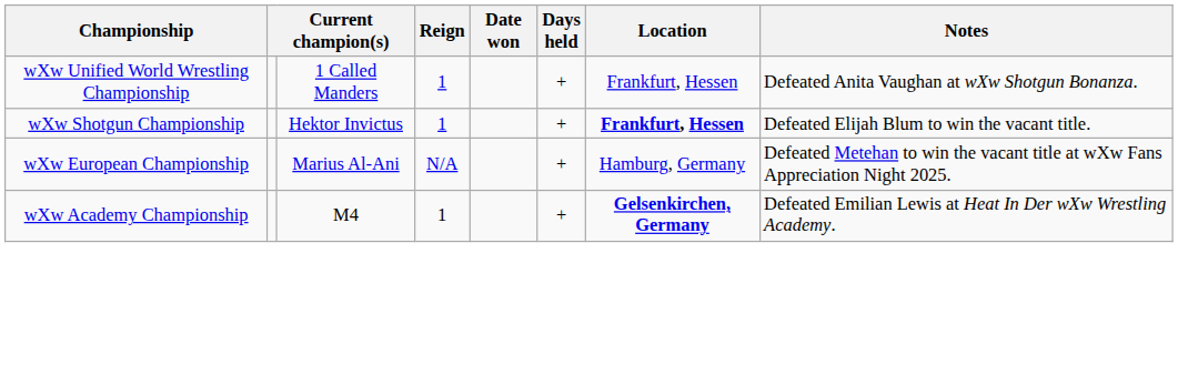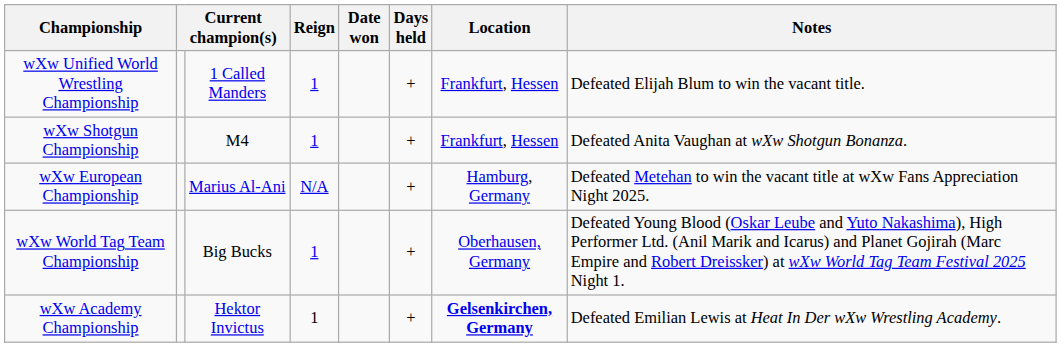 <table class="wikitable sortable" style="text-align: center; font-size:85%;">
 <tr>
 <th>Championship</th>
 <th colspan=2>Current champion(s)</th>
 <th>Reign</th>
 <th>Date won</th>
 <th>Days<br>held</th>
 <th>Location</th>
 <th>Notes</th>
 </tr>
 <tr>
 <td><a href='#'>wXw Unified World Wrestling Championship</a></td>
 <td></td>
 <td><a href='#'>1 Called Manders</a></td>
 <td><a href='#'>1</a></td>
 <td></td>
 <td>+</td>
 <td><a href='#'>Frankfurt</a>, <a href='#'>Hessen</a></td>
-<td align=left>Defeated Anita Vaughan at <em>wXw Shotgun Bonanza</em>.</td>
+<td align=left>Defeated Elijah Blum to win the vacant title.</td>
 </tr>
 <tr>
 <td><a href='#'>wXw Shotgun Championship</a></td>
 <td></td>
-<td><a href='#'>Hektor Invictus</a></td>
+<td>M4</td>
 <td><a href='#'>1</a></td>
 <td></td>
 <td>+</td>
-<td><strong><a href='#'>Frankfurt</a>, <a href='#'>Hessen</a></strong></td>
-<td align=left>Defeated Elijah Blum to win the vacant title.</td>
+<td><a href='#'>Frankfurt</a>, <a href='#'>Hessen</a></td>
+<td align=left>Defeated Anita Vaughan at <em>wXw Shotgun Bonanza</em>.</td>
 </tr>
 <tr>
 <td><a href='#'>wXw European Championship</a></td>
 <td></td>
 <td><a href='#'>Marius Al-Ani</a></td>
 <td><a href='#'>N/A</a></td>
 <td></td>
 <td>+</td>
 <td><a href='#'>Hamburg</a>, <a href='#'>Germany</a></td>
 <td align=left>Defeated <a href='#'>Metehan</a> to win the vacant title at wXw Fans Appreciation Night 2025.</td>
 </tr>
 <tr>
+<td><a href='#'>wXw World Tag Team Championship</a></td>
+<td><br></td>
+<td>Big Bucks<br></td>
+<td><a href='#'>1<br></a></td>
+<td></td>
+<td>+</td>
+<td><a href='#'>Oberhausen, Germany</a></td>
+<td align=left>Defeated Young Blood (<a href='#'>Oskar Leube</a> and <a href='#'>Yuto Nakashima</a>), High Performer Ltd. (Anil Marik and Icarus) and Planet Gojirah (Marc Empire and <a href='#'>Robert Dreissker</a>) at <em><a href='#'>wXw World Tag Team Festival 2025</a></em> Night 1.</td>
+</tr>
+<tr>
 <td><a href='#'>wXw Academy Championship</a></td>
 <td></td>
-<td>M4</td>
+<td><a href='#'>Hektor Invictus</a></td>
 <td>1</td>
 <td></td>
 <td>+</td>
 <td><strong><a href='#'>Gelsenkirchen, Germany</a></strong></td>
 <td align=left>Defeated Emilian Lewis at <em>Heat In Der wXw Wrestling Academy</em>.</td>
 </tr>
 </table>
